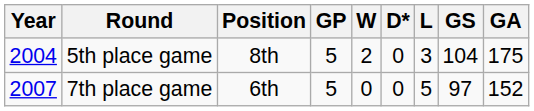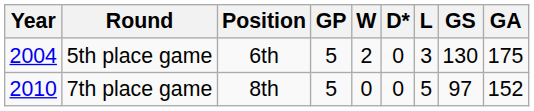 <table class="wikitable" style="text-align: center;">
 <tr>
 <th>Year</th>
 <th>Round</th>
 <th>Position</th>
 <th>GP</th>
 <th>W</th>
 <th>D*</th>
 <th>L</th>
 <th>GS</th>
 <th>GA</th>
 </tr>
 <tr>
 <td> <a href='#'>2004</a></td>
 <td>5th place game</td>
-<td>8th</td>
+<td>6th</td>
 <td>5</td>
 <td>2</td>
 <td>0</td>
 <td>3</td>
-<td>104</td>
+<td>130</td>
 <td>175</td>
 </tr>
 <tr>
-<td> <a href='#'>2007</a></td>
+<td> <a href='#'>2010</a></td>
 <td>7th place game</td>
-<td>6th</td>
+<td>8th</td>
 <td>5</td>
 <td>0</td>
 <td>0</td>
 <td>5</td>
 <td>97</td>
 <td>152</td>
 </tr>
 </table>
